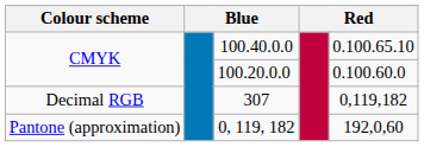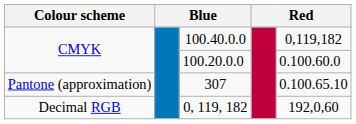 <table class="wikitable">
 <tr>
 <th>Colour scheme</th>
 <th colspan="2" style="width:100px;">Blue</th>
 <th colspan="2">Red</th>
 </tr>
 <tr align=center>
 <td rowspan="2"><a href='#'>CMYK</a></td>
 <td rowspan="4" style="background:#0077B6; width:20px;"></td>
 <td>100.40.0.0</td>
 <td rowspan="4" style="background:#C0003C; width:20px;"></td>
-<td>0.100.65.10</td>
+<td>0,119,182</td>
 </tr>
 <tr>
 <td>100.20.0.0</td>
 <td>0.100.60.0</td>
 </tr>
 <tr align=center>
-<td>Decimal <a href='#'>RGB</a></td>
+<td><a href='#'>Pantone</a> (approximation)</td>
 <td>307</td>
-<td>0,119,182</td>
+<td>0.100.65.10</td>
 </tr>
 <tr align=center>
-<td><a href='#'>Pantone</a> (approximation)</td>
+<td>Decimal <a href='#'>RGB</a></td>
 <td>0, 119, 182</td>
 <td>192,0,60</td>
 </tr>
 </table>
